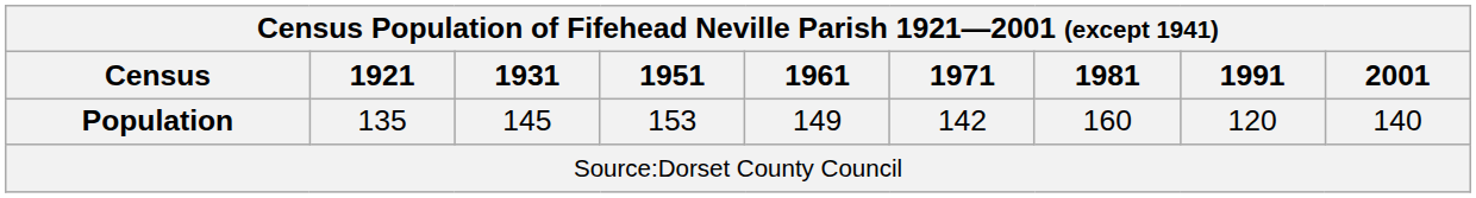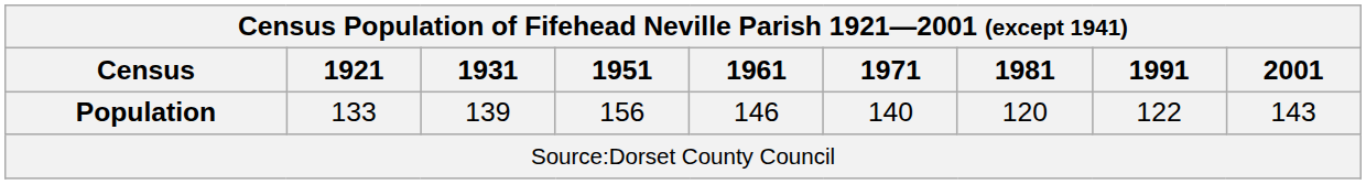 <table class="wikitable" style="width:800px;">
 <tr>
 <th colspan= "15" style="background:; color:"><span>Census Population of Fifehead Neville Parish 1921—2001 <small>(except 1941)</small></span></th>
 </tr>
 <tr style="text-align:center;">
 <th style="background:; color: height:15px;">Census</th>
 <th style="background:;">1921</th>
 <th style="background:;">1931</th>
 <th style="background:;">1951</th>
 <th style="background:;">1961</th>
 <th style="background:;">1971</th>
 <th style="background:;">1981</th>
 <th style="background:;">1991</th>
 <th style="background:;">2001</th>
 </tr>
 <tr style="text-align:center;">
 <th style="background:; color: height:15px;">Population</th>
-<td style="background:#F2F2F2;">135</td>
-<td style="background:#F2F2F2;">145</td>
-<td style="background:#F2F2F2;">153</td>
-<td style="background:#F2F2F2;">149</td>
-<td style="background:#F2F2F2;">142</td>
-<td style="background:#F2F2F2;">160</td>
+<td style="background:#F2F2F2;">133</td>
+<td style="background:#F2F2F2;">139</td>
+<td style="background:#F2F2F2;">156</td>
+<td style="background:#F2F2F2;">146</td>
+<td style="background:#F2F2F2;">140</td>
 <td style="background:#F2F2F2;">120</td>
-<td style="background:#F2F2F2;">140</td>
+<td style="background:#F2F2F2;">122</td>
+<td style="background:#F2F2F2;">143</td>
 </tr>
 <tr style="text-align:center;">
 <td colspan="15" style="background:#F2F2F2; color: text-align:center;"><small>Source:Dorset County Council</small></td>
 </tr>
 </table>
